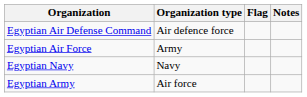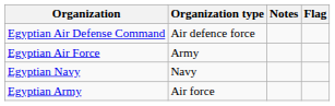 <table class="wikitable">
 <tr>
 <th>Organization</th>
 <th>Organization type</th>
+<th>Notes</th>
 <th>Flag</th>
-<th>Notes</th>
 </tr>
 <tr>
 <td><a href='#'>Egyptian Air Defense Command</a></td>
 <td>Air defence force</td>
 <td></td>
 <td></td>
 </tr>
 <tr>
 <td><a href='#'>Egyptian Air Force</a></td>
 <td>Army</td>
 <td></td>
 <td></td>
 </tr>
 <tr>
 <td><a href='#'>Egyptian Navy</a></td>
 <td>Navy</td>
 <td></td>
 <td></td>
 </tr>
 <tr>
 <td><a href='#'>Egyptian Army</a></td>
 <td>Air force</td>
 <td></td>
 <td></td>
 </tr>
 </table>
